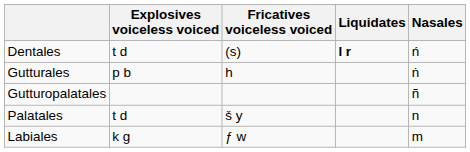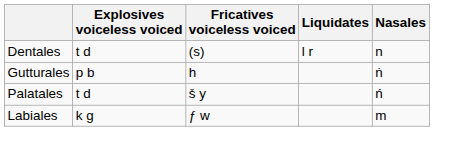 <table class="wikitable">
 <tr>
 <th></th>
 <th>Explosives<br>voiceless     voiced</th>
 <th>Fricatives<br>voiceless     voiced</th>
 <th>Liquidates</th>
 <th>Nasales</th>
 </tr>
 <tr>
 <td>Dentales</td>
 <td>t                          d</td>
 <td>(s)</td>
-<td><strong>l      r</strong></td>
-<td>ń</td>
+<td>l      r</td>
+<td>n</td>
 </tr>
 <tr>
 <td>Gutturales</td>
 <td>p                         b</td>
 <td>h</td>
 <td></td>
 <td>ṅ</td>
 </tr>
 <tr>
-<td>Gutturopalatales</td>
-<td></td>
-<td></td>
-<td></td>
-<td>ñ</td>
-</tr>
-<tr>
 <td>Palatales</td>
 <td>t                          d</td>
 <td>š                         y</td>
 <td></td>
-<td>n</td>
+<td>ń</td>
 </tr>
 <tr>
 <td>Labiales</td>
 <td>k                         g</td>
 <td>ƒ                        w</td>
 <td></td>
 <td>m</td>
 </tr>
 </table>
